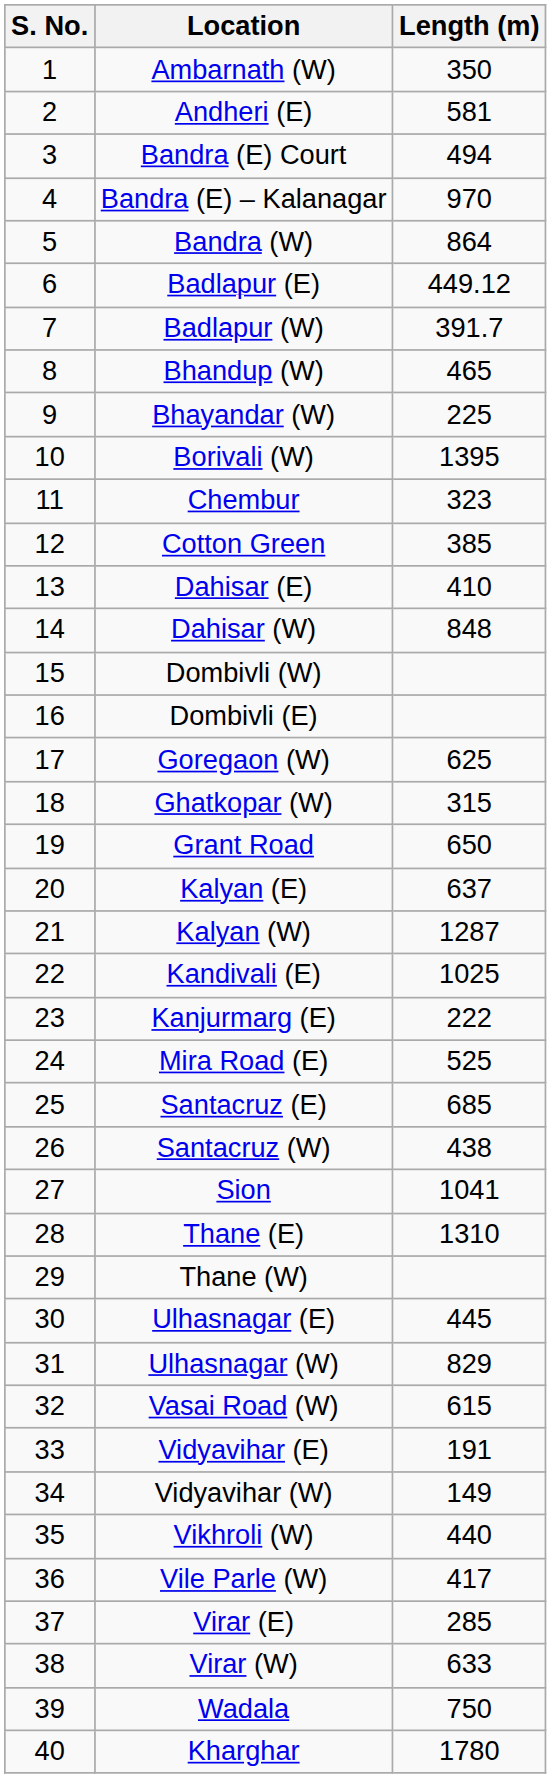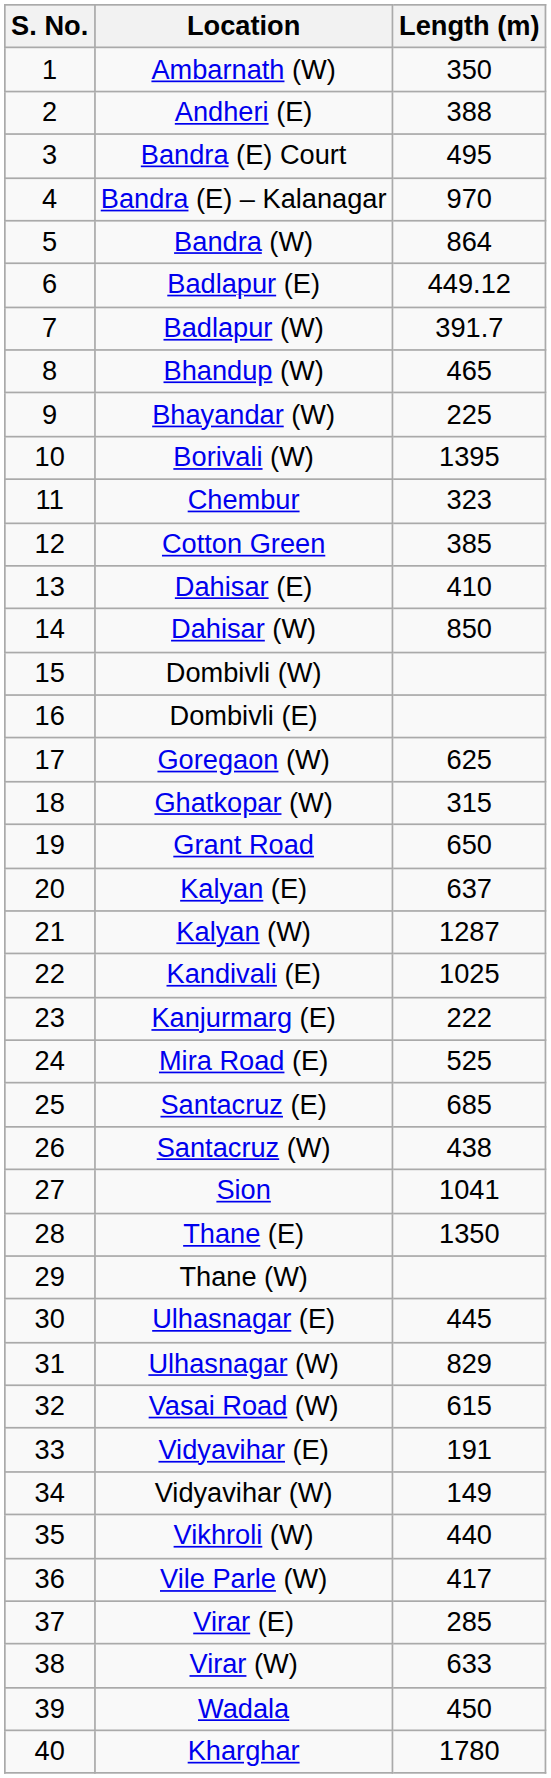 <table class="wikitable" style="text-align: center;">
 <tr>
 <th>S. No.</th>
 <th>Location</th>
 <th>Length (m)</th>
 </tr>
 <tr>
 <td>1</td>
 <td><a href='#'>Ambarnath</a> (W)</td>
 <td>350</td>
 </tr>
 <tr>
 <td>2</td>
 <td><a href='#'>Andheri</a> (E)</td>
-<td>581</td>
+<td>388</td>
 </tr>
 <tr>
 <td>3</td>
 <td><a href='#'>Bandra</a> (E) Court</td>
-<td>494</td>
+<td>495</td>
 </tr>
 <tr>
 <td>4</td>
 <td><a href='#'>Bandra</a> (E) – Kalanagar</td>
 <td>970</td>
 </tr>
 <tr>
 <td>5</td>
 <td><a href='#'>Bandra</a> (W)</td>
 <td>864</td>
 </tr>
 <tr>
 <td>6</td>
 <td><a href='#'>Badlapur</a> (E)</td>
 <td>449.12</td>
 </tr>
 <tr>
 <td>7</td>
 <td><a href='#'>Badlapur</a> (W)</td>
 <td>391.7</td>
 </tr>
 <tr>
 <td>8</td>
 <td><a href='#'>Bhandup</a> (W)</td>
 <td>465</td>
 </tr>
 <tr>
 <td>9</td>
 <td><a href='#'>Bhayandar</a> (W)</td>
 <td>225</td>
 </tr>
 <tr>
 <td>10</td>
 <td><a href='#'>Borivali</a> (W)</td>
 <td>1395</td>
 </tr>
 <tr>
 <td>11</td>
 <td><a href='#'>Chembur</a></td>
 <td>323</td>
 </tr>
 <tr>
 <td>12</td>
 <td><a href='#'>Cotton Green</a></td>
 <td>385</td>
 </tr>
 <tr>
 <td>13</td>
 <td><a href='#'>Dahisar</a> (E)</td>
 <td>410</td>
 </tr>
 <tr>
 <td>14</td>
 <td><a href='#'>Dahisar</a> (W)</td>
-<td>848</td>
+<td>850</td>
 </tr>
 <tr>
 <td>15</td>
 <td>Dombivli (W)</td>
 <td></td>
 </tr>
 <tr>
 <td>16</td>
 <td>Dombivli (E)</td>
 <td></td>
 </tr>
 <tr>
 <td>17</td>
 <td><a href='#'>Goregaon</a> (W)</td>
 <td>625</td>
 </tr>
 <tr>
 <td>18</td>
 <td><a href='#'>Ghatkopar</a> (W)</td>
 <td>315</td>
 </tr>
 <tr>
 <td>19</td>
 <td><a href='#'>Grant Road</a></td>
 <td>650</td>
 </tr>
 <tr>
 <td>20</td>
 <td><a href='#'>Kalyan</a> (E)</td>
 <td>637</td>
 </tr>
 <tr>
 <td>21</td>
 <td><a href='#'>Kalyan</a> (W)</td>
 <td>1287</td>
 </tr>
 <tr>
 <td>22</td>
 <td><a href='#'>Kandivali</a> (E)</td>
 <td>1025</td>
 </tr>
 <tr>
 <td>23</td>
 <td><a href='#'>Kanjurmarg</a> (E)</td>
 <td>222</td>
 </tr>
 <tr>
 <td>24</td>
 <td><a href='#'>Mira Road</a> (E)</td>
 <td>525</td>
 </tr>
 <tr>
 <td>25</td>
 <td><a href='#'>Santacruz</a> (E)</td>
 <td>685</td>
 </tr>
 <tr>
 <td>26</td>
 <td><a href='#'>Santacruz</a> (W)</td>
 <td>438</td>
 </tr>
 <tr>
 <td>27</td>
 <td><a href='#'>Sion</a></td>
 <td>1041</td>
 </tr>
 <tr>
 <td>28</td>
 <td><a href='#'>Thane</a> (E)</td>
-<td>1310</td>
+<td>1350</td>
 </tr>
 <tr>
 <td>29</td>
 <td>Thane (W)</td>
 <td></td>
 </tr>
 <tr>
 <td>30</td>
 <td><a href='#'>Ulhasnagar</a> (E)</td>
 <td>445</td>
 </tr>
 <tr>
 <td>31</td>
 <td><a href='#'>Ulhasnagar</a> (W)</td>
 <td>829</td>
 </tr>
 <tr>
 <td>32</td>
 <td><a href='#'>Vasai Road</a> (W)</td>
 <td>615</td>
 </tr>
 <tr>
 <td>33</td>
 <td><a href='#'>Vidyavihar</a> (E)</td>
 <td>191</td>
 </tr>
 <tr>
 <td>34</td>
 <td>Vidyavihar (W)</td>
 <td>149</td>
 </tr>
 <tr>
 <td>35</td>
 <td><a href='#'>Vikhroli</a> (W)</td>
 <td>440</td>
 </tr>
 <tr>
 <td>36</td>
 <td><a href='#'>Vile Parle</a> (W)</td>
 <td>417</td>
 </tr>
 <tr>
 <td>37</td>
 <td><a href='#'>Virar</a> (E)</td>
 <td>285</td>
 </tr>
 <tr>
 <td>38</td>
 <td><a href='#'>Virar</a> (W)</td>
 <td>633</td>
 </tr>
 <tr>
 <td>39</td>
 <td><a href='#'>Wadala</a></td>
-<td>750</td>
+<td>450</td>
 </tr>
 <tr>
 <td>40</td>
 <td><a href='#'>Kharghar</a></td>
 <td>1780</td>
 </tr>
 </table>
